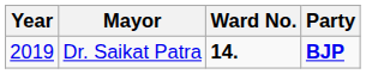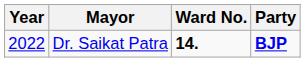 <table class="wikitable sortable">
 <tr>
 <th>Year</th>
 <th>Mayor</th>
 <th>Ward No.</th>
 <th>Party</th>
 </tr>
 <tr>
-<td><a href='#'>2019</a></td>
+<td><a href='#'>2022</a></td>
 <td><a href='#'>Dr. Saikat Patra</a></td>
 <td><strong>14.</strong></td>
 <td><strong><a href='#'>BJP</a></strong></td>
 </tr>
 </table>
